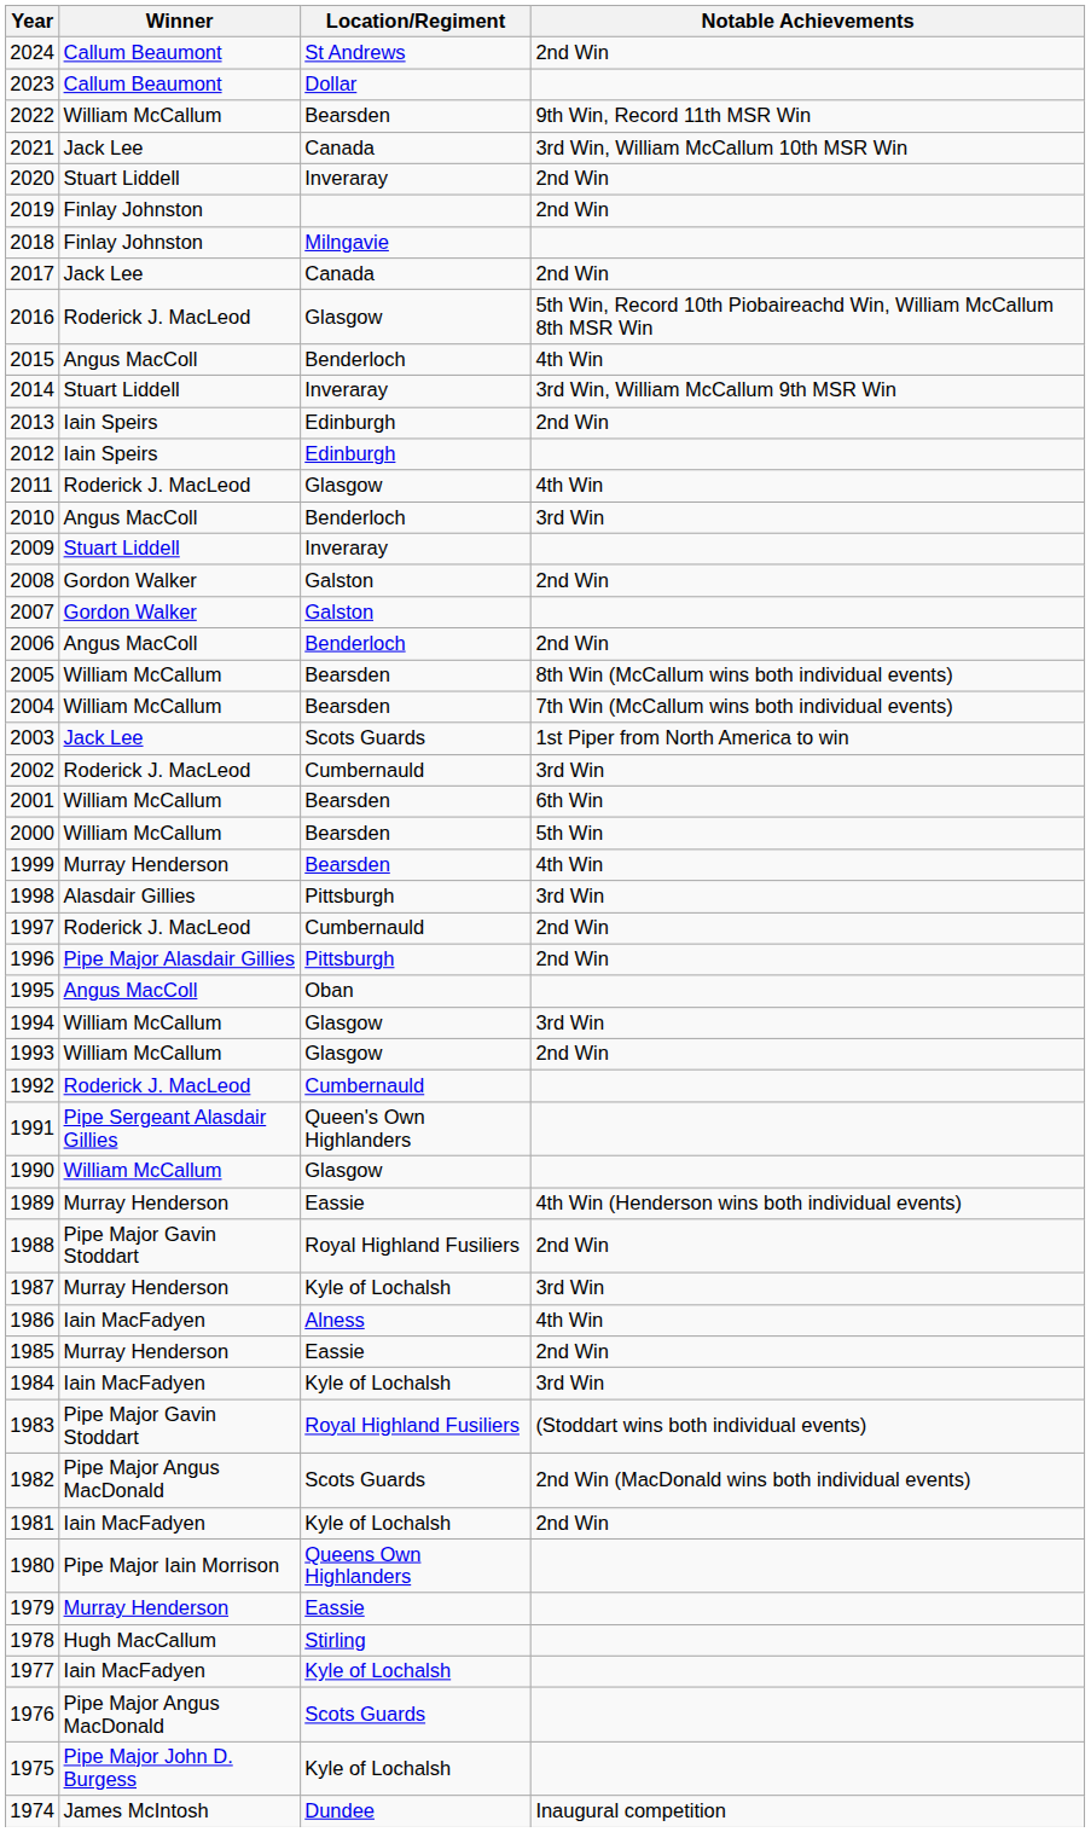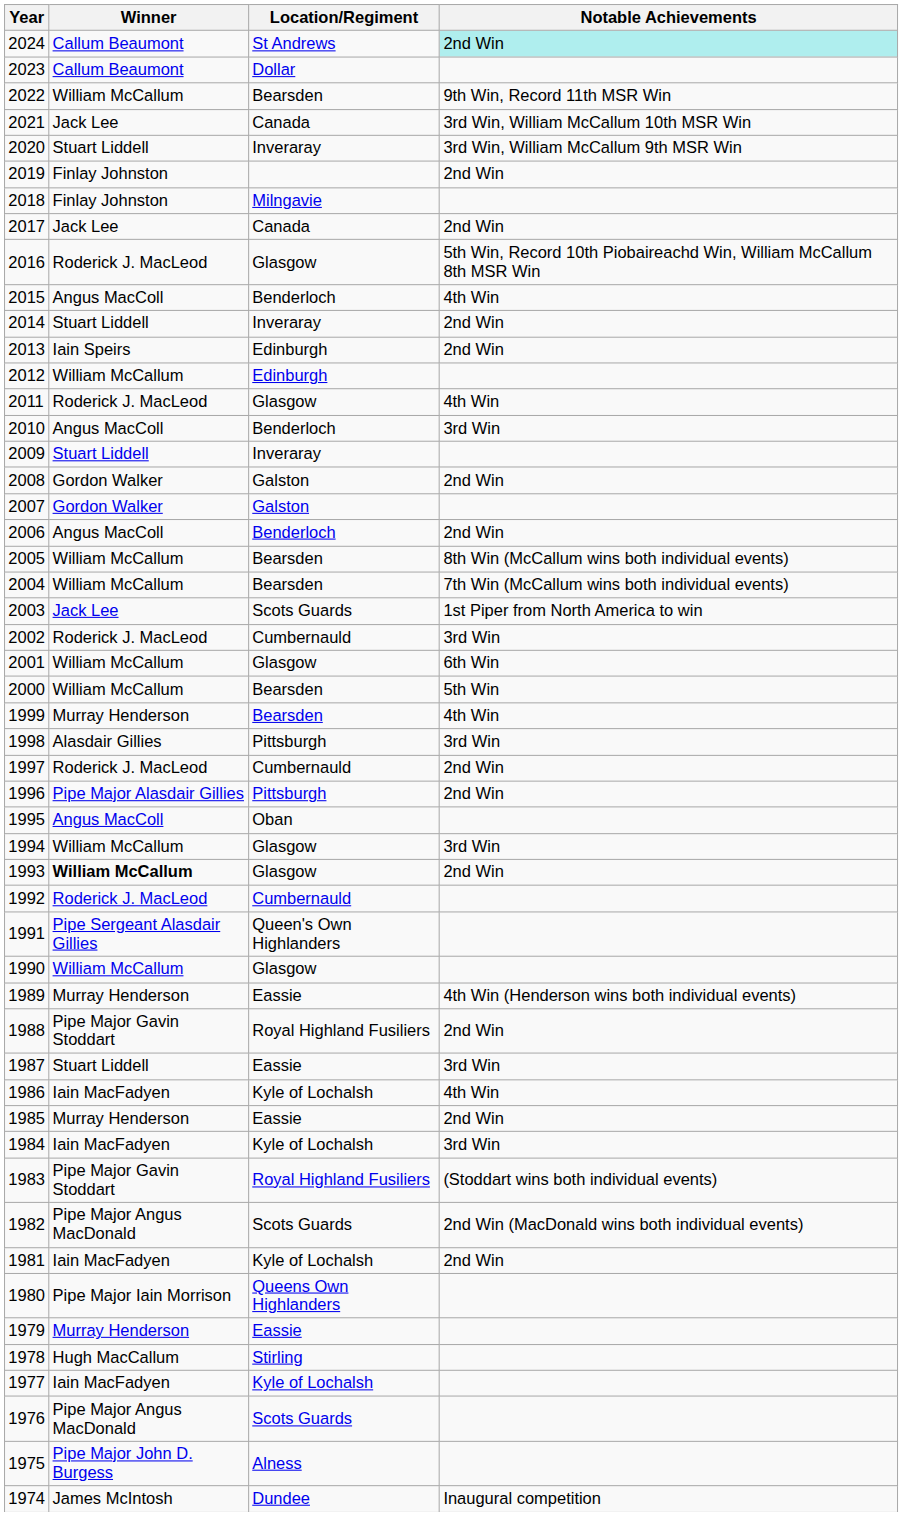 <table class="wikitable sortable">
 <tr>
 <th>Year</th>
 <th>Winner</th>
 <th>Location/Regiment</th>
 <th>Notable Achievements</th>
 </tr>
 <tr>
 <td>2024</td>
 <td><a href='#'>Callum Beaumont</a></td>
 <td><a href='#'>St Andrews</a></td>
-<td>2nd Win</td>
+<td style="background: paleturquoise;">2nd Win</td>
 </tr>
 <tr>
 <td>2023</td>
 <td><a href='#'>Callum Beaumont</a></td>
 <td><a href='#'>Dollar</a></td>
 <td></td>
 </tr>
 <tr>
 <td>2022</td>
 <td>William McCallum</td>
 <td>Bearsden</td>
 <td>9th Win, Record 11th MSR Win</td>
 </tr>
 <tr>
 <td>2021</td>
 <td>Jack Lee</td>
 <td>Canada</td>
 <td>3rd Win, William McCallum 10th MSR Win</td>
 </tr>
 <tr>
 <td>2020</td>
 <td>Stuart Liddell</td>
 <td>Inveraray</td>
-<td>2nd Win</td>
+<td>3rd Win, William McCallum 9th MSR Win</td>
 </tr>
 <tr>
 <td>2019</td>
 <td>Finlay Johnston</td>
 <td></td>
 <td>2nd Win</td>
 </tr>
 <tr>
 <td>2018</td>
 <td>Finlay Johnston</td>
 <td><a href='#'>Milngavie</a></td>
 <td></td>
 </tr>
 <tr>
 <td>2017</td>
 <td>Jack Lee</td>
 <td>Canada</td>
 <td>2nd Win</td>
 </tr>
 <tr>
 <td>2016</td>
 <td>Roderick J. MacLeod</td>
 <td>Glasgow</td>
 <td>5th Win, Record 10th Piobaireachd Win, William McCallum 8th MSR Win</td>
 </tr>
 <tr>
 <td>2015</td>
 <td>Angus MacColl</td>
 <td>Benderloch</td>
 <td>4th Win</td>
 </tr>
 <tr>
 <td>2014</td>
 <td>Stuart Liddell</td>
 <td>Inveraray</td>
-<td>3rd Win, William McCallum 9th MSR Win</td>
+<td>2nd Win</td>
 </tr>
 <tr>
 <td>2013</td>
 <td>Iain Speirs</td>
 <td>Edinburgh</td>
 <td>2nd Win</td>
 </tr>
 <tr>
 <td>2012</td>
-<td>Iain Speirs</td>
+<td>William McCallum</td>
 <td><a href='#'>Edinburgh</a></td>
 <td></td>
 </tr>
 <tr>
 <td>2011</td>
 <td>Roderick J. MacLeod</td>
 <td>Glasgow</td>
 <td>4th Win</td>
 </tr>
 <tr>
 <td>2010</td>
 <td>Angus MacColl</td>
 <td>Benderloch</td>
 <td>3rd Win</td>
 </tr>
 <tr>
 <td>2009</td>
 <td><a href='#'>Stuart Liddell</a></td>
 <td>Inveraray</td>
 <td></td>
 </tr>
 <tr>
 <td>2008</td>
 <td>Gordon Walker</td>
 <td>Galston</td>
 <td>2nd Win</td>
 </tr>
 <tr>
 <td>2007</td>
 <td><a href='#'>Gordon Walker</a></td>
 <td><a href='#'>Galston</a></td>
 <td></td>
 </tr>
 <tr>
 <td>2006</td>
 <td>Angus MacColl</td>
 <td><a href='#'>Benderloch</a></td>
 <td>2nd Win</td>
 </tr>
 <tr>
 <td>2005</td>
 <td>William McCallum</td>
 <td>Bearsden</td>
 <td>8th Win (McCallum wins both individual events)</td>
 </tr>
 <tr>
 <td>2004</td>
 <td>William McCallum</td>
 <td>Bearsden</td>
 <td>7th Win (McCallum wins both individual events)</td>
 </tr>
 <tr>
 <td>2003</td>
 <td><a href='#'>Jack Lee</a></td>
 <td>Scots Guards</td>
 <td>1st Piper from North America to win</td>
 </tr>
 <tr>
 <td>2002</td>
 <td>Roderick J. MacLeod</td>
 <td>Cumbernauld</td>
 <td>3rd Win</td>
 </tr>
 <tr>
 <td>2001</td>
 <td>William McCallum</td>
-<td>Bearsden</td>
+<td>Glasgow</td>
 <td>6th Win</td>
 </tr>
 <tr>
 <td>2000</td>
 <td>William McCallum</td>
 <td>Bearsden</td>
 <td>5th Win</td>
 </tr>
 <tr>
 <td>1999</td>
 <td>Murray Henderson</td>
 <td><a href='#'>Bearsden</a></td>
 <td>4th Win</td>
 </tr>
 <tr>
 <td>1998</td>
 <td>Alasdair Gillies</td>
 <td>Pittsburgh</td>
 <td>3rd Win</td>
 </tr>
 <tr>
 <td>1997</td>
 <td>Roderick J. MacLeod</td>
 <td>Cumbernauld</td>
 <td>2nd Win</td>
 </tr>
 <tr>
 <td>1996</td>
 <td><a href='#'>Pipe Major Alasdair Gillies</a></td>
 <td><a href='#'>Pittsburgh</a></td>
 <td>2nd Win</td>
 </tr>
 <tr>
 <td>1995</td>
 <td><a href='#'>Angus MacColl</a></td>
 <td>Oban</td>
 <td></td>
 </tr>
 <tr>
 <td>1994</td>
 <td>William McCallum</td>
 <td>Glasgow</td>
 <td>3rd Win</td>
 </tr>
 <tr>
 <td>1993</td>
-<td>William McCallum</td>
+<td><strong>William McCallum</strong></td>
 <td>Glasgow</td>
 <td>2nd Win</td>
 </tr>
 <tr>
 <td>1992</td>
 <td><a href='#'> Roderick J. MacLeod</a></td>
 <td><a href='#'>Cumbernauld</a></td>
 <td></td>
 </tr>
 <tr>
 <td>1991</td>
 <td><a href='#'>Pipe Sergeant Alasdair Gillies</a></td>
 <td>Queen's Own Highlanders</td>
 <td></td>
 </tr>
 <tr>
 <td>1990</td>
 <td><a href='#'>William McCallum</a></td>
 <td>Glasgow</td>
 <td></td>
 </tr>
 <tr>
 <td>1989</td>
 <td>Murray Henderson</td>
 <td>Eassie</td>
 <td>4th Win (Henderson wins both individual events)</td>
 </tr>
 <tr>
 <td>1988</td>
 <td>Pipe Major Gavin Stoddart</td>
 <td>Royal Highland Fusiliers</td>
 <td>2nd Win</td>
 </tr>
 <tr>
 <td>1987</td>
-<td>Murray Henderson</td>
-<td>Kyle of Lochalsh</td>
+<td>Stuart Liddell</td>
+<td>Eassie</td>
 <td>3rd Win</td>
 </tr>
 <tr>
 <td>1986</td>
 <td>Iain MacFadyen</td>
-<td><a href='#'>Alness</a></td>
+<td>Kyle of Lochalsh</td>
 <td>4th Win</td>
 </tr>
 <tr>
 <td>1985</td>
 <td>Murray Henderson</td>
 <td>Eassie</td>
 <td>2nd Win</td>
 </tr>
 <tr>
 <td>1984</td>
 <td>Iain MacFadyen</td>
 <td>Kyle of Lochalsh</td>
 <td>3rd Win</td>
 </tr>
 <tr>
 <td>1983</td>
 <td>Pipe Major Gavin Stoddart</td>
 <td><a href='#'>Royal Highland Fusiliers</a></td>
 <td>(Stoddart wins both individual events)</td>
 </tr>
 <tr>
 <td>1982</td>
 <td>Pipe Major Angus MacDonald</td>
 <td>Scots Guards</td>
 <td>2nd Win (MacDonald wins both individual events)</td>
 </tr>
 <tr>
 <td>1981</td>
 <td>Iain MacFadyen</td>
 <td>Kyle of Lochalsh</td>
 <td>2nd Win</td>
 </tr>
 <tr>
 <td>1980</td>
 <td>Pipe Major Iain Morrison</td>
 <td><a href='#'>Queens Own Highlanders</a></td>
 <td></td>
 </tr>
 <tr>
 <td>1979</td>
 <td><a href='#'>Murray Henderson</a></td>
 <td><a href='#'>Eassie</a></td>
 <td></td>
 </tr>
 <tr>
 <td>1978</td>
 <td>Hugh MacCallum</td>
 <td><a href='#'>Stirling</a></td>
 <td></td>
 </tr>
 <tr>
 <td>1977</td>
 <td>Iain MacFadyen</td>
 <td><a href='#'>Kyle of Lochalsh</a></td>
 <td></td>
 </tr>
 <tr>
 <td>1976</td>
 <td>Pipe Major Angus MacDonald</td>
 <td><a href='#'>Scots Guards</a></td>
 <td></td>
 </tr>
 <tr>
 <td>1975</td>
 <td><a href='#'> Pipe Major John D. Burgess</a></td>
-<td>Kyle of Lochalsh</td>
+<td><a href='#'>Alness</a></td>
 <td></td>
 </tr>
 <tr>
 <td>1974</td>
 <td>James McIntosh</td>
 <td><a href='#'>Dundee</a></td>
 <td>Inaugural competition</td>
 </tr>
 </table>
